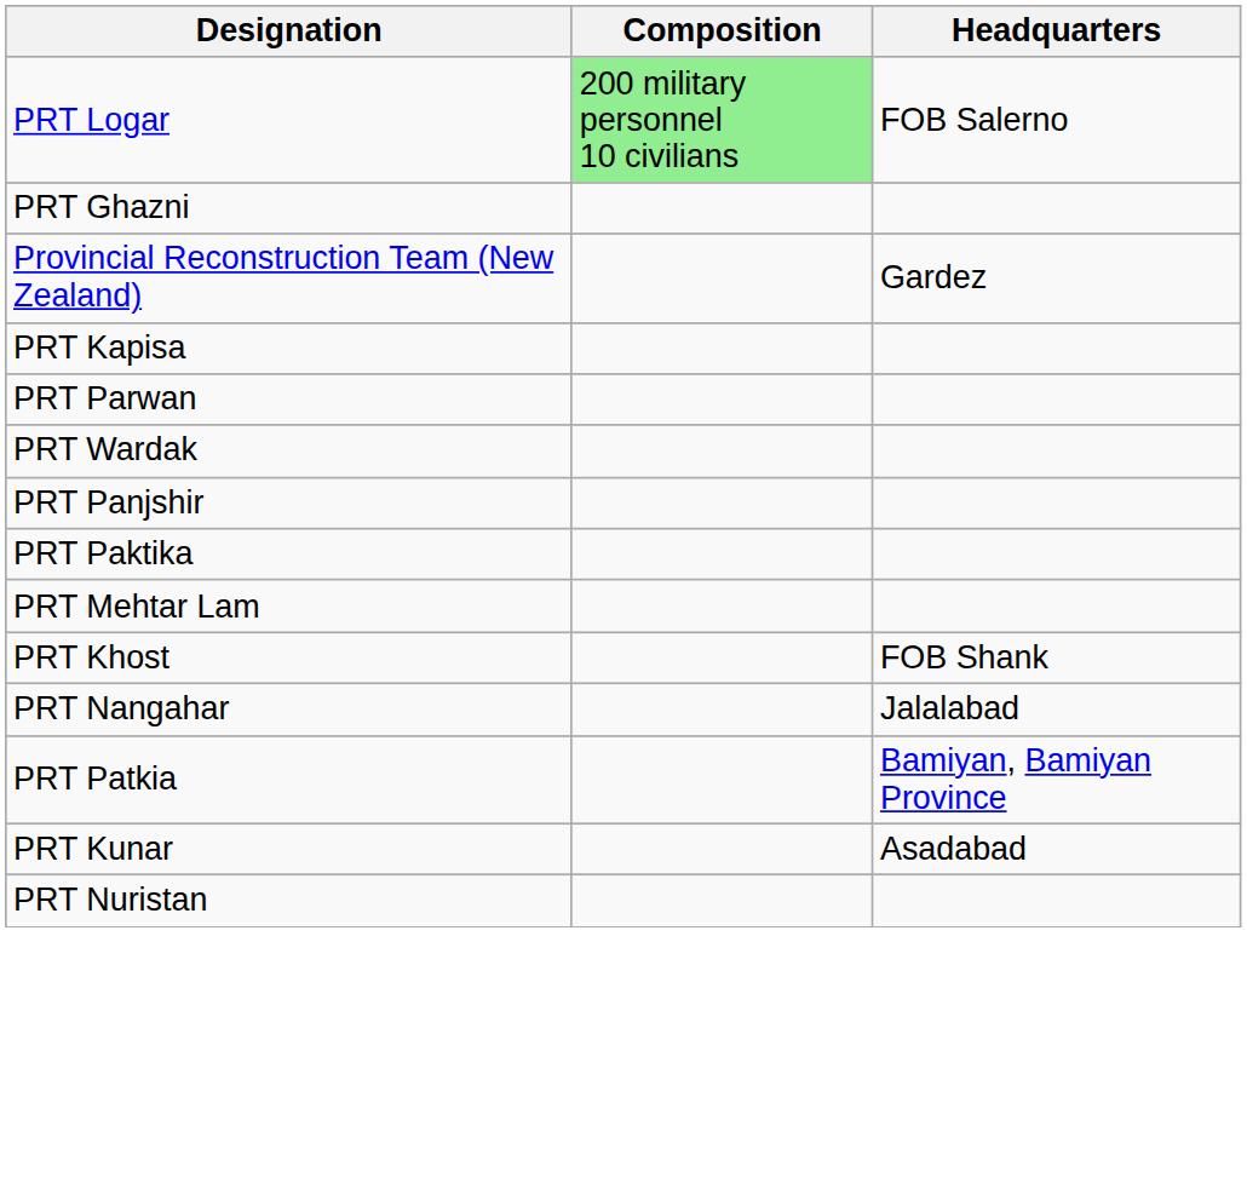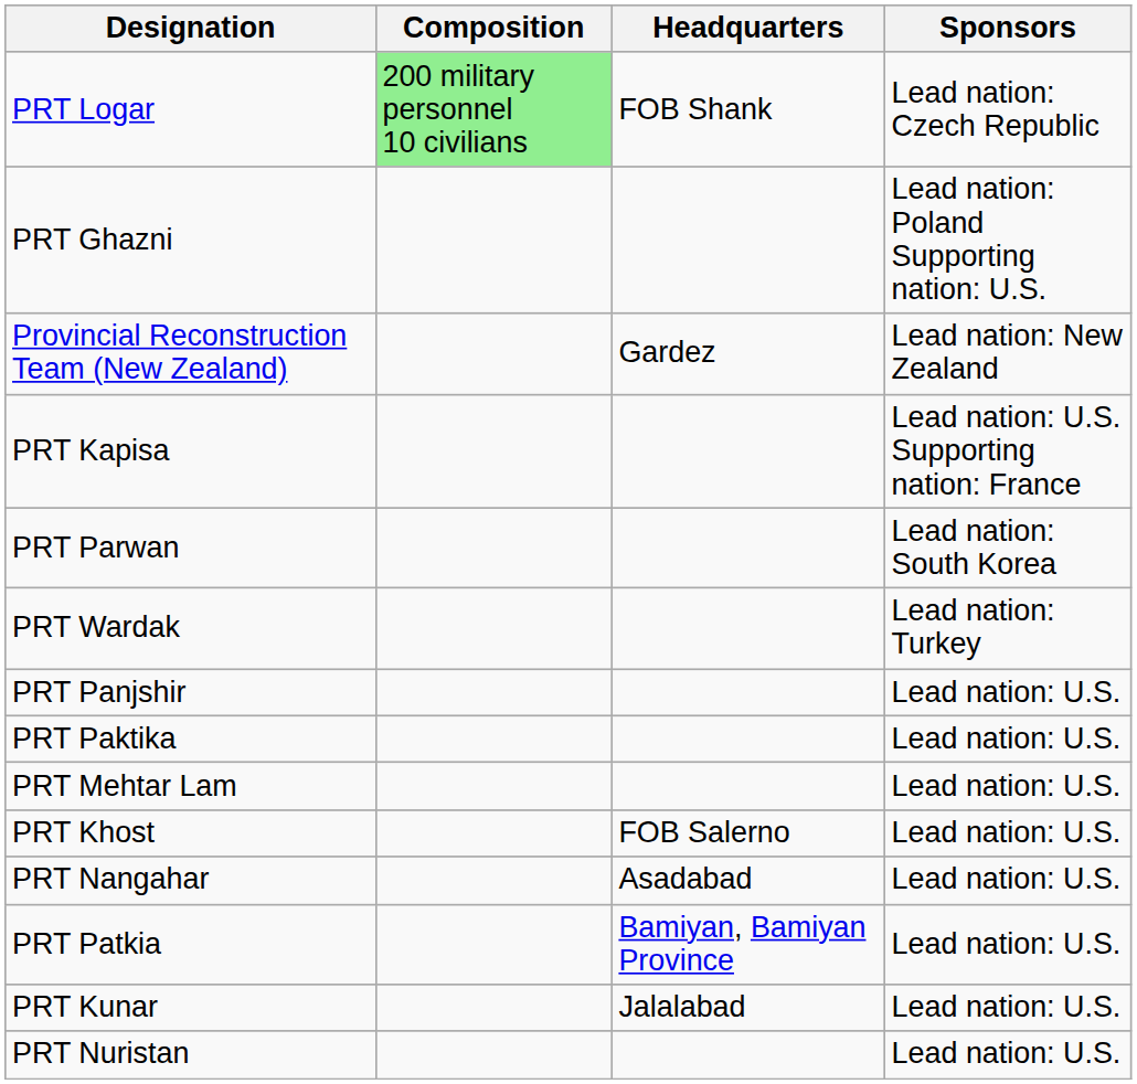 <table class="wikitable">
 <tr>
 <th>Designation</th>
 <th>Composition</th>
 <th>Headquarters</th>
+<th>Sponsors</th>
 </tr>
 <tr>
 <td> <a href='#'>PRT Logar</a></td>
 <td style="background: lightgreen;">200 military personnel<br>10 civilians</td>
-<td>FOB Salerno</td>
+<td>FOB Shank</td>
+<td>Lead nation: Czech Republic</td>
 </tr>
 <tr>
 <td>PRT Ghazni</td>
 <td></td>
 <td></td>
+<td>Lead nation: Poland<br>Supporting nation: U.S.</td>
 </tr>
 <tr>
 <td><a href='#'>Provincial Reconstruction Team (New Zealand)</a></td>
 <td></td>
 <td>Gardez</td>
+<td>Lead nation: New Zealand</td>
 </tr>
 <tr>
 <td>PRT Kapisa</td>
 <td></td>
 <td></td>
+<td>Lead nation: U.S.<br>Supporting nation: France</td>
 </tr>
 <tr>
 <td>PRT Parwan</td>
 <td></td>
 <td></td>
+<td>Lead nation: South Korea</td>
 </tr>
 <tr>
 <td>PRT Wardak</td>
 <td></td>
 <td></td>
+<td>Lead nation: Turkey</td>
 </tr>
 <tr>
 <td>PRT Panjshir</td>
 <td></td>
 <td></td>
+<td>Lead nation: U.S.</td>
 </tr>
 <tr>
 <td>PRT Paktika</td>
 <td></td>
 <td></td>
+<td>Lead nation: U.S.</td>
 </tr>
 <tr>
 <td>PRT Mehtar Lam</td>
 <td></td>
 <td></td>
+<td>Lead nation: U.S.</td>
 </tr>
 <tr>
 <td>PRT Khost</td>
 <td></td>
-<td>FOB Shank</td>
+<td>FOB Salerno</td>
+<td>Lead nation: U.S.</td>
 </tr>
 <tr>
 <td>PRT Nangahar</td>
 <td></td>
-<td>Jalalabad</td>
+<td>Asadabad</td>
+<td>Lead nation: U.S.</td>
 </tr>
 <tr>
 <td>PRT Patkia</td>
 <td></td>
 <td><a href='#'>Bamiyan</a>, <a href='#'>Bamiyan Province</a></td>
+<td>Lead nation: U.S.</td>
 </tr>
 <tr>
 <td>PRT Kunar</td>
 <td></td>
-<td>Asadabad</td>
+<td>Jalalabad</td>
+<td>Lead nation: U.S.</td>
 </tr>
 <tr>
 <td>PRT Nuristan</td>
 <td></td>
 <td></td>
+<td>Lead nation: U.S.</td>
 </tr>
 </table>
